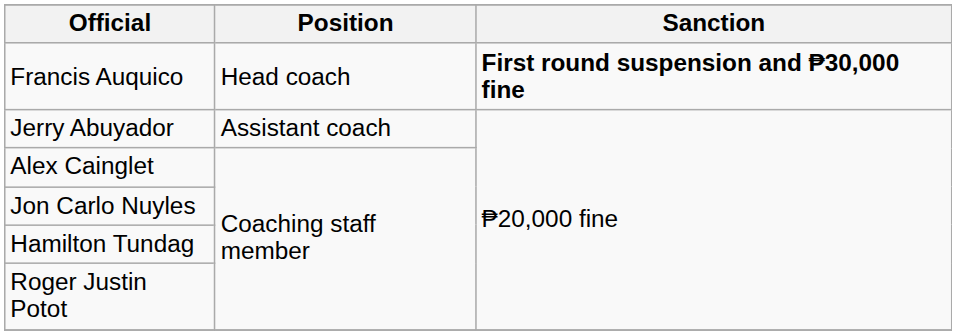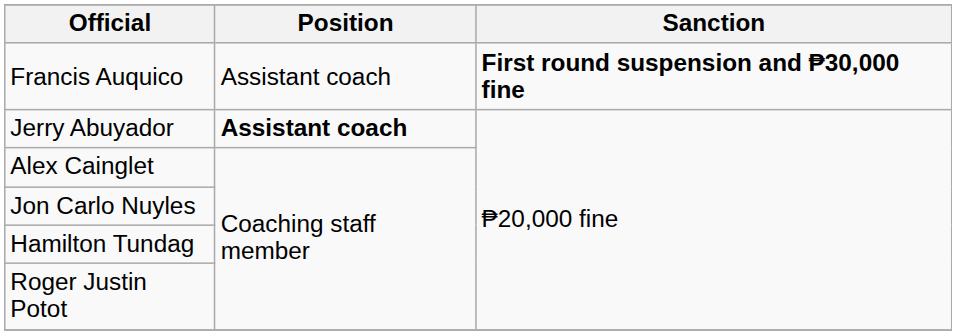 <table class="wikitable sortable"  width=100%>
 <tr>
 </tr>
 <tr>
 <th>Official</th>
 <th>Position</th>
 <th>Sanction</th>
 </tr>
 <tr>
 <td>Francis Auquico</td>
-<td>Head coach</td>
+<td>Assistant coach</td>
 <td><strong>First round suspension and ₱30,000 fine</strong></td>
 </tr>
 <tr>
 <td>Jerry Abuyador</td>
-<td>Assistant coach</td>
+<td><strong>Assistant coach</strong></td>
 <td rowspan=5>₱20,000 fine</td>
 </tr>
 <tr>
 <td>Alex Cainglet</td>
 <td rowspan=4>Coaching staff member</td>
 </tr>
 <tr>
 <td>Jon Carlo Nuyles</td>
 </tr>
 <tr>
 <td>Hamilton Tundag</td>
 </tr>
 <tr>
 <td>Roger Justin Potot</td>
 </tr>
 <tr>
 </tr>
 </table>
